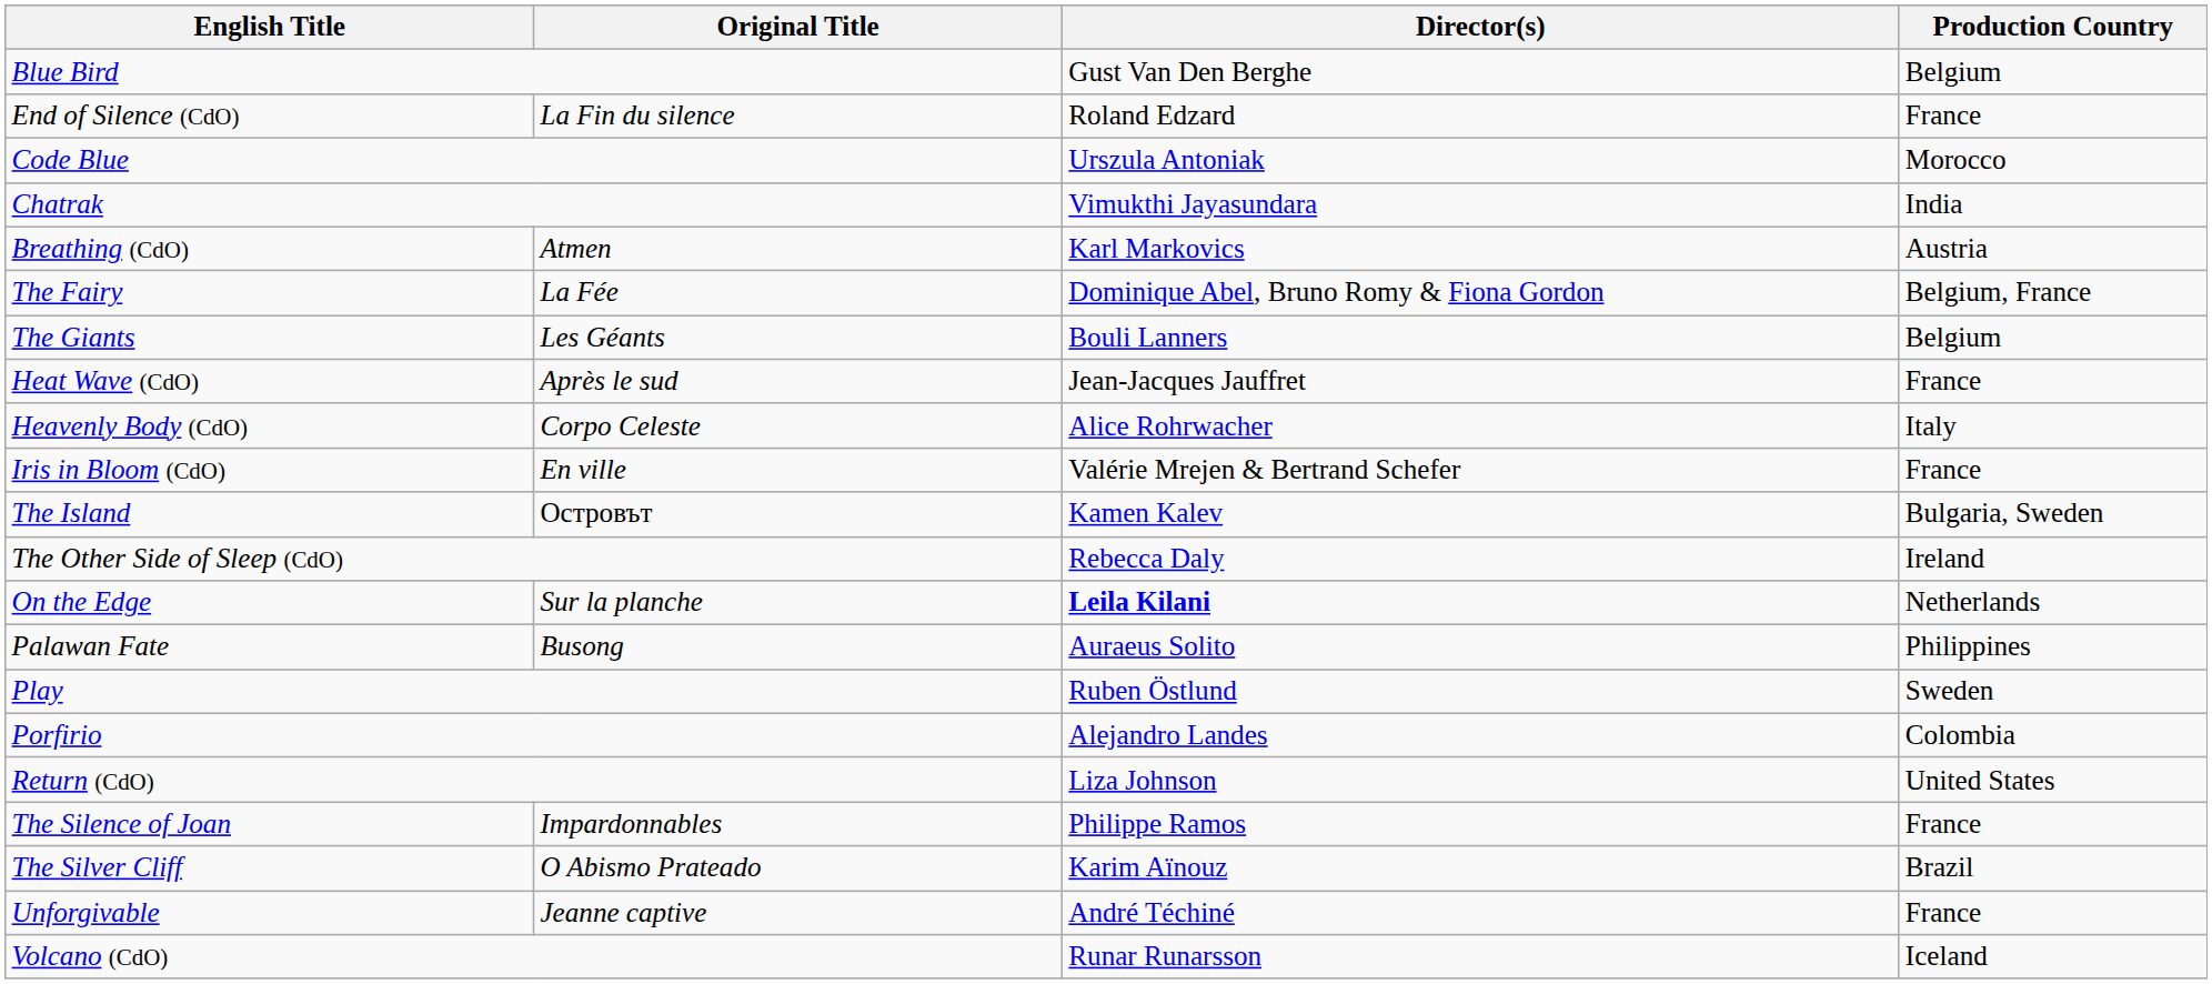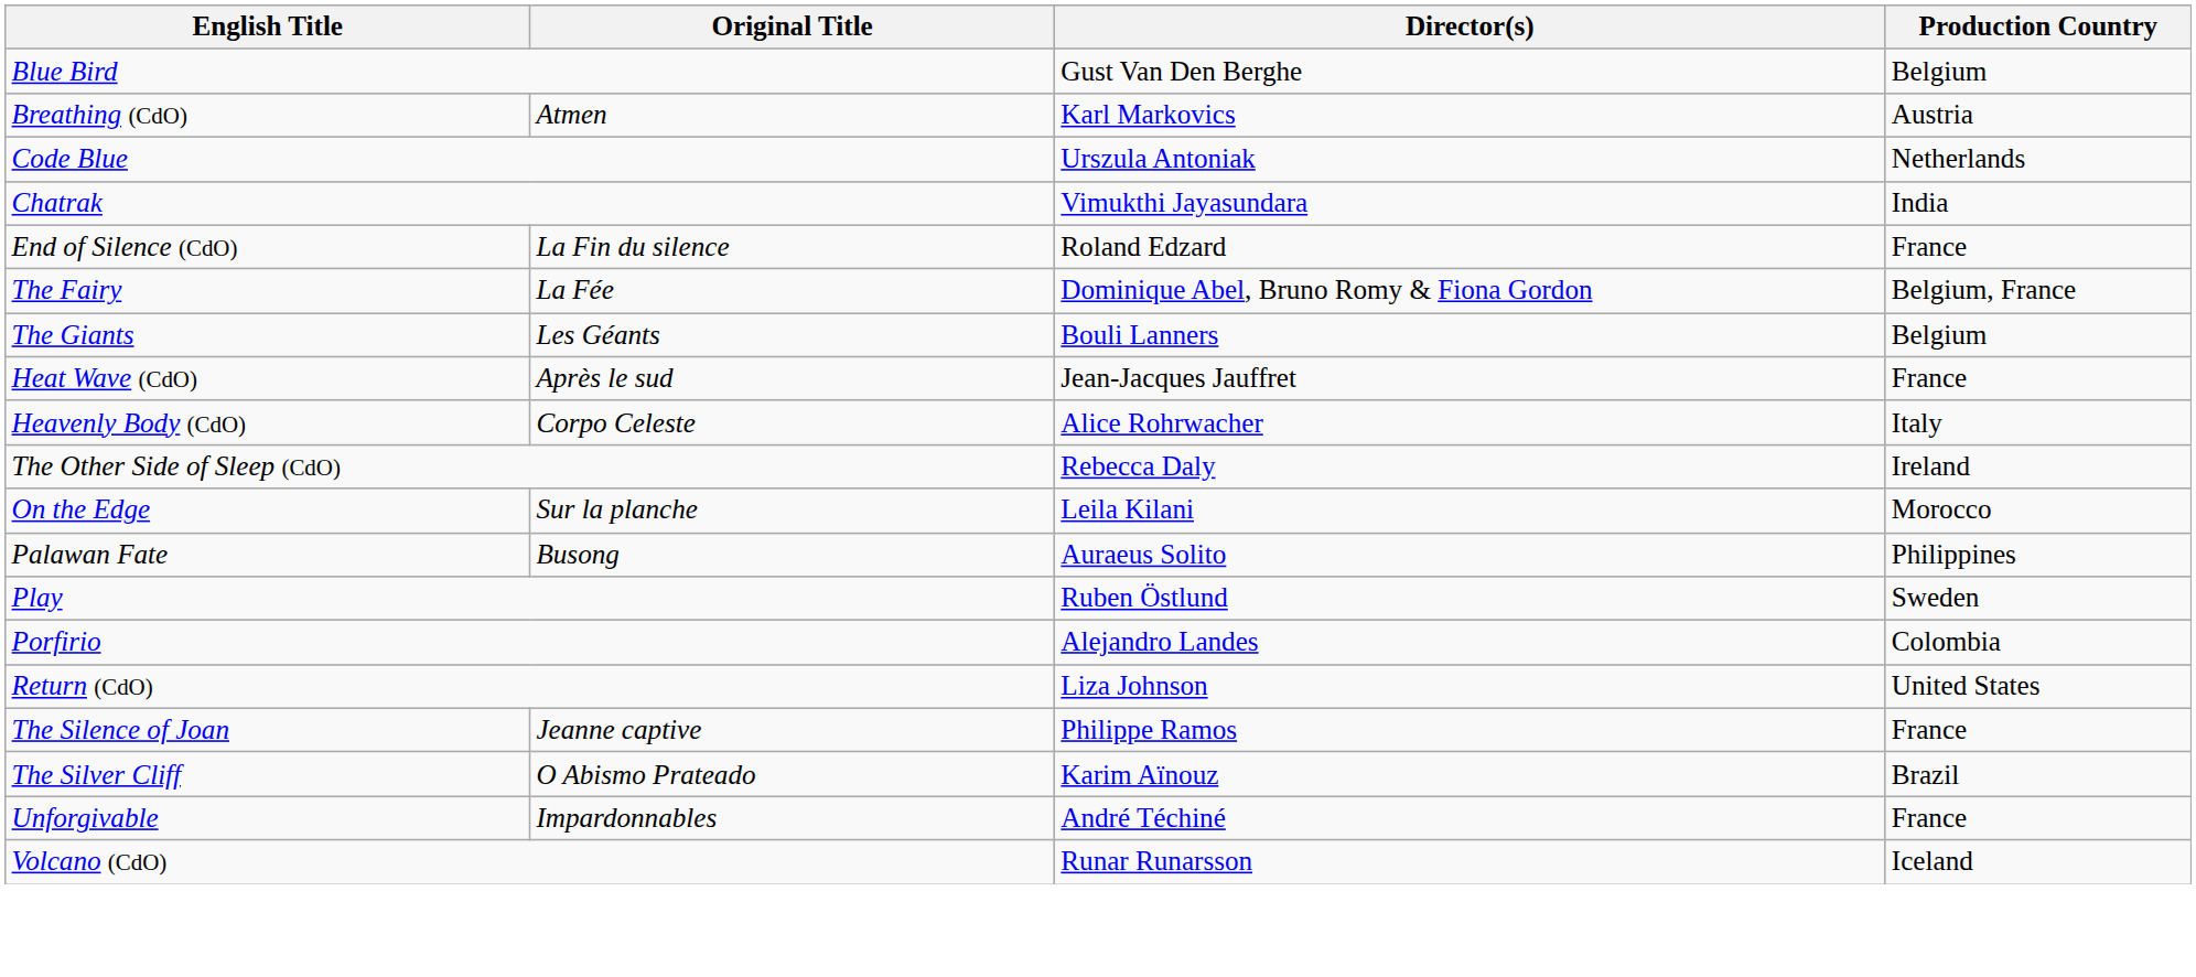 <table class="wikitable" style="width:100%; margin-bottom:0px; margin-top:0px" cellpadding="5">
 <tr>
 <th style="width:24%">English Title</th>
 <th style="width:24%">Original Title</th>
 <th style="width:38%">Director(s)</th>
 <th style="width:14%">Production Country</th>
 </tr>
 <tr>
 <td colspan=2><em><a href='#'>Blue Bird</a></em></td>
 <td data-sort-value="Berghe">Gust Van Den Berghe</td>
 <td>Belgium</td>
 </tr>
 <tr>
-<td><em>End of Silence</em> <small>(CdO)</small></td>
-<td data-sort-value="Fin du"><em>La Fin du silence</em></td>
-<td data-sort-value="Edzard">Roland Edzard</td>
-<td>France</td>
+<td><em><a href='#'>Breathing</a></em> <small>(CdO)</small></td>
+<td><em>Atmen</em></td>
+<td data-sort-value="Markovics"><a href='#'>Karl Markovics</a></td>
+<td>Austria</td>
 </tr>
 <tr>
 <td colspan=2><em><a href='#'>Code Blue</a></em></td>
 <td data-sort-value="Antoniak"><a href='#'>Urszula Antoniak</a></td>
-<td>Morocco</td>
+<td>Netherlands</td>
 </tr>
 <tr>
 <td colspan="2"><em><a href='#'>Chatrak</a></em></td>
 <td data-sort-value="Jayasundara"><a href='#'>Vimukthi Jayasundara</a></td>
 <td>India</td>
 </tr>
 <tr>
-<td><em><a href='#'>Breathing</a></em> <small>(CdO)</small></td>
-<td><em>Atmen</em></td>
-<td data-sort-value="Markovics"><a href='#'>Karl Markovics</a></td>
-<td>Austria</td>
+<td><em>End of Silence</em> <small>(CdO)</small></td>
+<td data-sort-value="Fin du"><em>La Fin du silence</em></td>
+<td data-sort-value="Edzard">Roland Edzard</td>
+<td>France</td>
 </tr>
 <tr>
 <td data-sort-value="Fairy"><em><a href='#'>The Fairy</a></em></td>
 <td data-sort-value="Fee"><em>La Fée</em></td>
 <td data-sort-value="Abel"><a href='#'>Dominique Abel</a>, Bruno Romy & <a href='#'>Fiona Gordon</a></td>
 <td>Belgium, France</td>
 </tr>
 <tr>
 <td data-sort-value="Giants"><em><a href='#'>The Giants</a></em></td>
 <td data-sort-value="Geants"><em>Les Géants</em></td>
 <td data-sort-value="Lanners"><a href='#'>Bouli Lanners</a></td>
 <td>Belgium</td>
 </tr>
 <tr>
 <td><em><a href='#'>Heat Wave</a></em> <small>(CdO)</small></td>
 <td><em>Après le sud</em></td>
 <td data-sort-value="Jauffret">Jean-Jacques Jauffret</td>
 <td>France</td>
 </tr>
 <tr>
 <td><em><a href='#'>Heavenly Body</a></em> <small>(CdO)</small></td>
 <td><em>Corpo Celeste</em></td>
 <td data-sort-value="Rohrwacher"><a href='#'>Alice Rohrwacher</a></td>
 <td>Italy</td>
 </tr>
 <tr>
-<td><em><a href='#'>Iris in Bloom</a></em> <small>(CdO)</small></td>
-<td><em>En ville</em></td>
-<td data-sort-value="Mrejen">Valérie Mrejen & Bertrand Schefer</td>
-<td>France</td>
-</tr>
-<tr>
-<td data-sort-value="Island"><em><a href='#'>The Island</a></em></td>
-<td>Островът</td>
-<td data-sort-value="Kalev"><a href='#'>Kamen Kalev</a></td>
-<td>Bulgaria, Sweden</td>
-</tr>
-<tr>
 <td colspan="2" data-sort-value="Other Side"><em>The Other Side of Sleep</em> <small>(CdO)</small></td>
 <td data-sort-value="Daly"><a href='#'>Rebecca Daly</a></td>
 <td>Ireland</td>
 </tr>
 <tr>
 <td><em><a href='#'>On the Edge</a></em></td>
 <td><em>Sur la planche</em></td>
-<td data-sort-value="Kilani"><strong><a href='#'>Leila Kilani</a></strong></td>
-<td>Netherlands</td>
+<td data-sort-value="Kilani"><a href='#'>Leila Kilani</a></td>
+<td>Morocco</td>
 </tr>
 <tr>
 <td><em>Palawan Fate</em></td>
 <td><em>Busong</em></td>
 <td data-sort-value="Solito"><a href='#'>Auraeus Solito</a></td>
 <td>Philippines</td>
 </tr>
 <tr>
 <td colspan="2"><em><a href='#'>Play</a></em></td>
 <td data-sort-value="Ostlund"><a href='#'>Ruben Östlund</a></td>
 <td>Sweden</td>
 </tr>
 <tr>
 <td colspan="2"><em><a href='#'>Porfirio</a></em></td>
 <td data-sort-value="Landes"><a href='#'>Alejandro Landes</a></td>
 <td>Colombia</td>
 </tr>
 <tr>
 <td colspan="2"><em><a href='#'>Return</a></em> <small>(CdO)</small></td>
 <td data-sort-value="Johnson"><a href='#'>Liza Johnson</a></td>
 <td>United States</td>
 </tr>
 <tr>
 <td data-sort-value="Silence"><em><a href='#'>The Silence of Joan</a></em></td>
-<td><em>Impardonnables</em></td>
+<td><em>Jeanne captive</em></td>
 <td data-sort-value="Ramos"><a href='#'>Philippe Ramos</a></td>
 <td>France</td>
 </tr>
 <tr>
 <td data-sort-value="Silver"><em><a href='#'>The Silver Cliff</a></em></td>
 <td data-sort-value="Abismo"><em>O Abismo Prateado</em></td>
 <td data-sort-value="Aïnouz"><a href='#'>Karim Aïnouz</a></td>
 <td>Brazil</td>
 </tr>
 <tr>
 <td><em><a href='#'>Unforgivable</a></em></td>
-<td><em>Jeanne captive</em></td>
+<td><em>Impardonnables</em></td>
 <td data-sort-value="Techine"><a href='#'>André Téchiné</a></td>
 <td>France</td>
 </tr>
 <tr>
 <td colspan=2><em><a href='#'>Volcano</a></em> <small>(CdO)</small></td>
 <td data-sort-value="Runarsson"><a href='#'>Runar Runarsson</a></td>
 <td>Iceland</td>
 </tr>
 </table>
